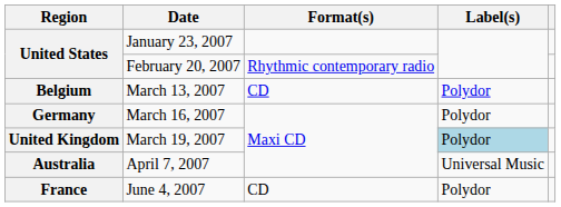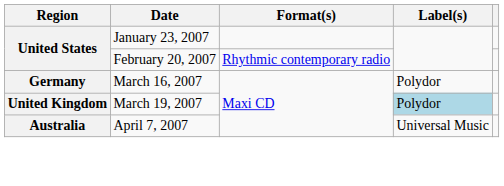 <table class="wikitable plainrowheaders">
 <tr>
 <th scope="col">Region</th>
 <th scope="col">Date</th>
 <th scope="col">Format(s)</th>
 <th scope="col">Label(s)</th>
 <th scope="col"></th>
 </tr>
 <tr>
 <th scope="row" rowspan="2">United States</th>
 <td>January 23, 2007</td>
 <td></td>
 <td rowspan="2"></td>
 <td></td>
 </tr>
 <tr>
 <td>February 20, 2007</td>
 <td><a href='#'>Rhythmic contemporary radio</a></td>
 <td></td>
 </tr>
 <tr>
-<th scope="row">Belgium</th>
-<td>March 13, 2007</td>
-<td><a href='#'>CD</a></td>
-<td><a href='#'>Polydor</a></td>
-<td></td>
-</tr>
-<tr>
 <th scope="row">Germany</th>
 <td>March 16, 2007</td>
 <td rowspan="3"><a href='#'>Maxi CD</a></td>
 <td>Polydor</td>
 <td></td>
 </tr>
 <tr>
 <th scope="row">United Kingdom</th>
 <td>March 19, 2007</td>
 <td style="background: lightblue;">Polydor</td>
 <td></td>
 </tr>
 <tr>
 <th scope="row">Australia</th>
 <td>April 7, 2007</td>
 <td>Universal Music</td>
 <td></td>
 </tr>
-<tr>
-<th scope="row">France</th>
-<td>June 4, 2007</td>
-<td>CD</td>
-<td>Polydor</td>
-<td></td>
-</tr>
 </table>
